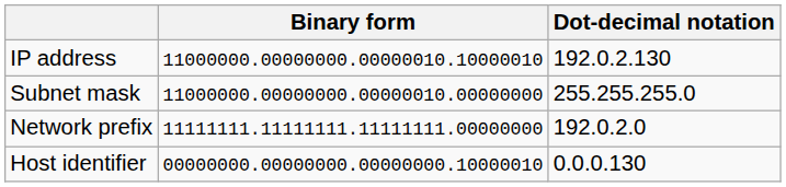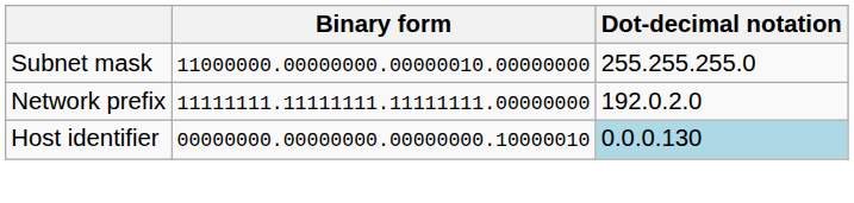 <table class="wikitable" style="margin:left;">
 <tr>
 <th></th>
 <th>Binary form</th>
 <th>Dot-decimal notation</th>
-</tr>
-<tr>
-<td>IP address</td>
-<td><code>11000000.00000000.00000010.10000010</code></td>
-<td>192.0.2.130</td>
 </tr>
 <tr>
 <td>Subnet mask</td>
 <td><code>11000000.00000000.00000010.00000000</code></td>
 <td>255.255.255.0</td>
 </tr>
 <tr>
 <td>Network prefix</td>
 <td><code>11111111.11111111.11111111.00000000</code></td>
 <td>192.0.2.0</td>
 </tr>
 <tr>
 <td>Host identifier</td>
 <td><code>00000000.00000000.00000000.10000010</code></td>
-<td>0.0.0.130</td>
+<td style="background: lightblue;">0.0.0.130</td>
 </tr>
 </table>
